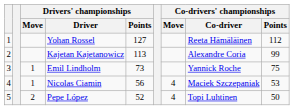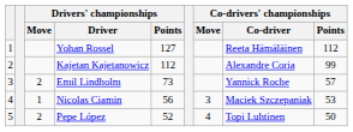 <table class="wikitable" style="font-size:85%;">
 <tr>
 <th rowspan="2"></th>
 <th rowspan="7" style="width:5px;"></th>
 <th colspan="3">Drivers' championships</th>
 <th rowspan="7" style="width:5px;"></th>
 <th colspan="3" nowrap>Co-drivers' championships</th>
 </tr>
 <tr>
 <th>Move</th>
 <th>Driver</th>
 <th>Points</th>
 <th>Move</th>
 <th>Co-driver</th>
 <th>Points</th>
 </tr>
 <tr>
 <td align="center">1</td>
 <td align="center"></td>
 <td><a href='#'>Yohan Rossel</a></td>
 <td align="center">127</td>
 <td align="center"></td>
 <td><a href='#'>Reeta Hämäläinen</a></td>
 <td align="center">112</td>
 </tr>
 <tr>
 <td align="center">2</td>
 <td align="center"></td>
 <td><a href='#'>Kajetan Kajetanowicz</a></td>
-<td align="center">113</td>
+<td align="center">112</td>
 <td align="center"></td>
 <td><a href='#'>Alexandre Coria</a></td>
 <td align="center">99</td>
 </tr>
 <tr>
 <td align="center">3</td>
-<td align="center"> 1</td>
+<td align="center"> 2</td>
 <td><a href='#'>Emil Lindholm</a></td>
 <td align="center">73</td>
 <td align="center"></td>
 <td><a href='#'>Yannick Roche</a></td>
-<td align="center">75</td>
+<td align="center">57</td>
 </tr>
 <tr>
 <td align="center">4</td>
 <td align="center"> 1</td>
 <td><a href='#'>Nicolas Ciamin</a></td>
 <td align="center">56</td>
-<td align="center"> 4</td>
+<td align="center"> 3</td>
 <td><a href='#'>Maciek Szczepaniak</a></td>
 <td align="center">53</td>
 </tr>
 <tr>
 <td align="center">5</td>
 <td align="center"> 2</td>
 <td><a href='#'>Pepe López</a></td>
 <td align="center">52</td>
 <td align="center"> 4</td>
 <td><a href='#'>Topi Luhtinen</a></td>
 <td align="center">50</td>
 </tr>
 </table>
